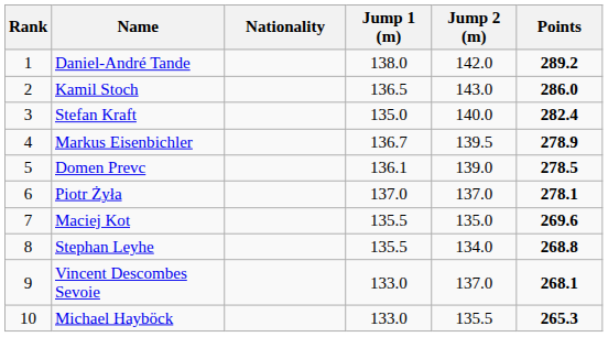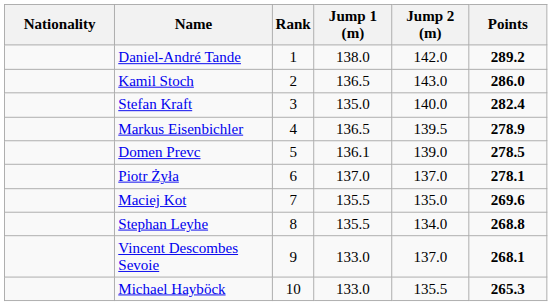 <table class="wikitable sortable" style="text-align: center;">
 <tr>
+<th width=110>Nationality</th>
+<th width=160>Name</th>
 <th align=center>Rank</th>
-<th width=160>Name</th>
-<th width=110>Nationality</th>
 <th width=75>Jump 1 (m)</th>
 <th width=75>Jump 2 (m)</th>
 <th width=75>Points</th>
 </tr>
 <tr>
+<td align=left></td>
+<td align=left><a href='#'>Daniel-André Tande</a></td>
 <td>1</td>
-<td align=left><a href='#'>Daniel-André Tande</a></td>
-<td align=left></td>
 <td>138.0</td>
 <td>142.0</td>
 <td><strong>289.2</strong></td>
 </tr>
 <tr>
+<td align=left></td>
+<td align=left><a href='#'>Kamil Stoch</a></td>
 <td>2</td>
-<td align=left><a href='#'>Kamil Stoch</a></td>
-<td align=left></td>
 <td>136.5</td>
 <td>143.0</td>
 <td><strong>286.0</strong></td>
 </tr>
 <tr>
+<td align=left></td>
+<td align=left><a href='#'>Stefan Kraft</a></td>
 <td>3</td>
-<td align=left><a href='#'>Stefan Kraft</a></td>
-<td align=left></td>
 <td>135.0</td>
 <td>140.0</td>
 <td><strong>282.4</strong></td>
 </tr>
 <tr>
+<td align=left></td>
+<td align=left><a href='#'>Markus Eisenbichler</a></td>
 <td>4</td>
-<td align=left><a href='#'>Markus Eisenbichler</a></td>
-<td align=left></td>
-<td>136.7</td>
+<td>136.5</td>
 <td>139.5</td>
 <td><strong>278.9</strong></td>
 </tr>
 <tr>
+<td align=left></td>
+<td align=left><a href='#'>Domen Prevc</a></td>
 <td>5</td>
-<td align=left><a href='#'>Domen Prevc</a></td>
-<td align=left></td>
 <td>136.1</td>
 <td>139.0</td>
 <td><strong>278.5</strong></td>
 </tr>
 <tr>
+<td align=left></td>
+<td align=left><a href='#'>Piotr Żyła</a></td>
 <td>6</td>
-<td align=left><a href='#'>Piotr Żyła</a></td>
-<td align=left></td>
 <td>137.0</td>
 <td>137.0</td>
 <td><strong>278.1</strong></td>
 </tr>
 <tr>
+<td align=left></td>
+<td align=left><a href='#'>Maciej Kot</a></td>
 <td>7</td>
-<td align=left><a href='#'>Maciej Kot</a></td>
-<td align=left></td>
 <td>135.5</td>
 <td>135.0</td>
 <td><strong>269.6</strong></td>
 </tr>
 <tr>
+<td align=left></td>
+<td align=left><a href='#'>Stephan Leyhe</a></td>
 <td>8</td>
-<td align=left><a href='#'>Stephan Leyhe</a></td>
-<td align=left></td>
 <td>135.5</td>
 <td>134.0</td>
 <td><strong>268.8</strong></td>
 </tr>
 <tr>
+<td align=left></td>
+<td align=left><a href='#'>Vincent Descombes Sevoie</a></td>
 <td>9</td>
-<td align=left><a href='#'>Vincent Descombes Sevoie</a></td>
-<td align=left></td>
 <td>133.0</td>
 <td>137.0</td>
 <td><strong>268.1</strong></td>
 </tr>
 <tr>
+<td align=left></td>
+<td align=left><a href='#'>Michael Hayböck</a></td>
 <td>10</td>
-<td align=left><a href='#'>Michael Hayböck</a></td>
-<td align=left></td>
 <td>133.0</td>
 <td>135.5</td>
 <td><strong>265.3</strong></td>
 </tr>
 </table>
